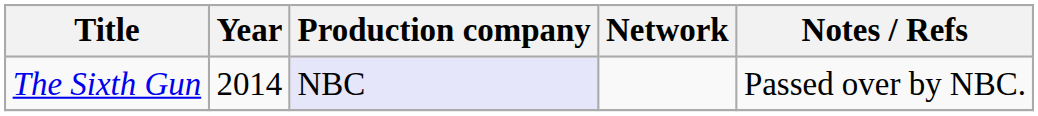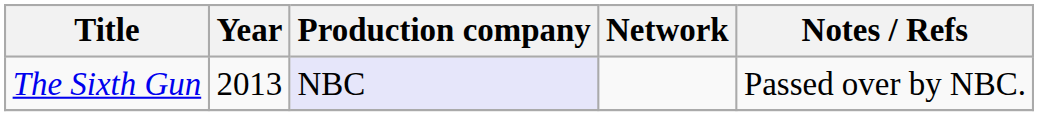 <table class="wikitable plainrowheaders" style="text-align: left">
 <tr>
 <th>Title</th>
 <th>Year</th>
 <th>Production company</th>
 <th>Network</th>
 <th>Notes / Refs</th>
 </tr>
 <tr>
 <td><em><a href='#'>The Sixth Gun</a></em></td>
-<td>2014</td>
+<td>2013</td>
 <td style="background: lavender;">NBC</td>
 <td></td>
 <td>Passed over by NBC.</td>
 </tr>
 <tr>
 </tr>
 </table>
